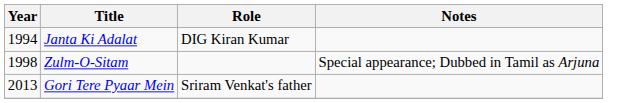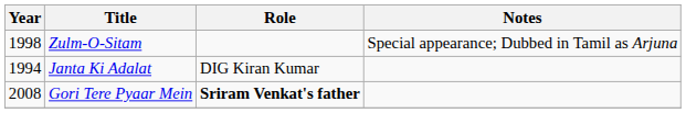 <table class="wikitable sortable">
 <tr>
 <th>Year</th>
 <th>Title</th>
 <th>Role</th>
 <th class="unsortable">Notes</th>
 </tr>
 <tr>
+<td>1998</td>
+<td><em><a href='#'>Zulm-O-Sitam</a></em></td>
+<td></td>
+<td>Special appearance; Dubbed in Tamil as <em>Arjuna</em></td>
+</tr>
+<tr>
 <td>1994</td>
 <td><em><a href='#'>Janta Ki Adalat</a></em></td>
 <td>DIG Kiran Kumar</td>
 <td></td>
 </tr>
 <tr>
-<td>1998</td>
-<td><em><a href='#'>Zulm-O-Sitam</a></em></td>
-<td></td>
-<td>Special appearance; Dubbed in Tamil as <em>Arjuna</em></td>
-</tr>
-<tr>
-<td>2013</td>
+<td>2008</td>
 <td><em><a href='#'>Gori Tere Pyaar Mein</a></em></td>
-<td>Sriram Venkat's father</td>
+<td><strong>Sriram Venkat's father</strong></td>
 <td></td>
 </tr>
 <tr>
 </tr>
 </table>
